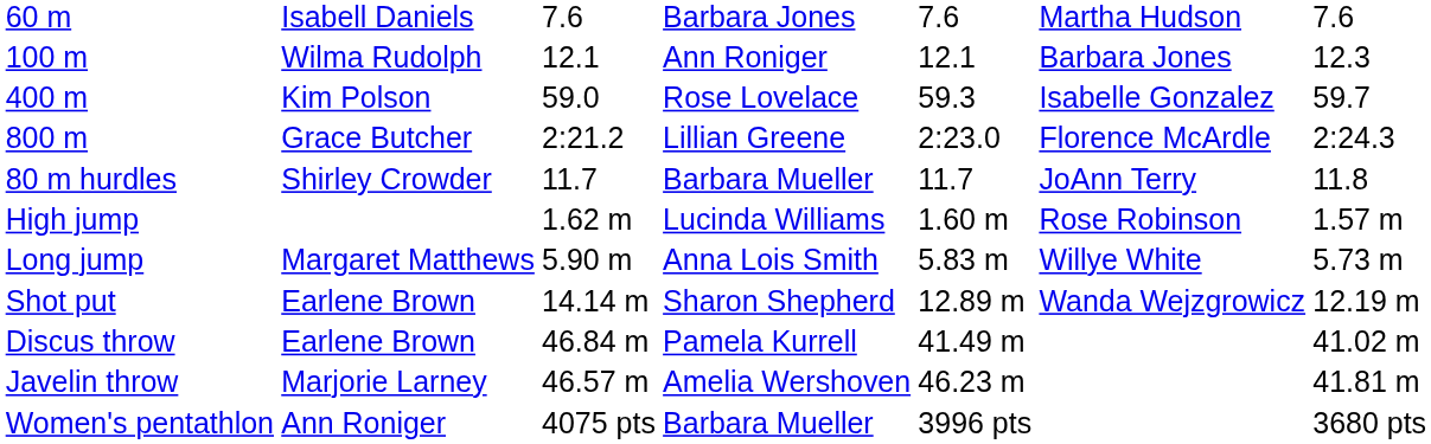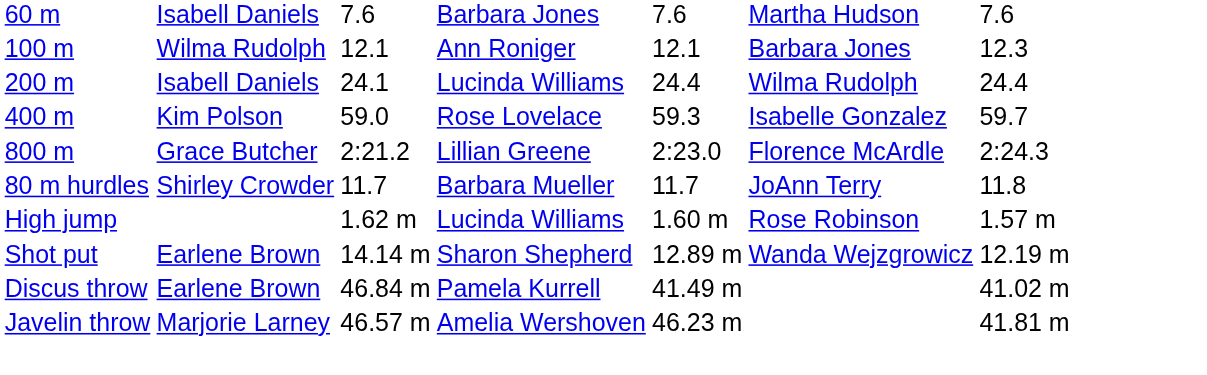 <table>
 <tr>
 <td><a href='#'>60 m</a></td>
 <td><a href='#'>Isabell Daniels</a></td>
 <td>7.6</td>
 <td><a href='#'>Barbara Jones</a></td>
 <td>7.6</td>
 <td><a href='#'>Martha Hudson</a></td>
 <td>7.6</td>
 </tr>
 <tr>
 <td><a href='#'>100 m</a></td>
 <td><a href='#'>Wilma Rudolph</a></td>
 <td>12.1</td>
 <td><a href='#'>Ann Roniger</a></td>
 <td>12.1</td>
 <td><a href='#'>Barbara Jones</a></td>
 <td>12.3</td>
+</tr>
+<tr>
+<td><a href='#'>200 m</a></td>
+<td><a href='#'>Isabell Daniels</a></td>
+<td>24.1</td>
+<td><a href='#'>Lucinda Williams</a></td>
+<td>24.4</td>
+<td><a href='#'>Wilma Rudolph</a></td>
+<td>24.4</td>
 </tr>
 <tr>
 <td><a href='#'>400 m</a></td>
 <td><a href='#'>Kim Polson</a></td>
 <td>59.0</td>
 <td><a href='#'>Rose Lovelace</a></td>
 <td>59.3</td>
 <td><a href='#'>Isabelle Gonzalez</a></td>
 <td>59.7</td>
 </tr>
 <tr>
 <td><a href='#'>800 m</a></td>
 <td><a href='#'>Grace Butcher</a></td>
 <td>2:21.2</td>
 <td><a href='#'>Lillian Greene</a></td>
 <td>2:23.0</td>
 <td><a href='#'>Florence McArdle</a></td>
 <td>2:24.3</td>
 </tr>
 <tr>
 <td><a href='#'>80 m hurdles</a></td>
 <td><a href='#'>Shirley Crowder</a></td>
 <td>11.7</td>
 <td><a href='#'>Barbara Mueller</a></td>
 <td>11.7</td>
 <td><a href='#'>JoAnn Terry</a></td>
 <td>11.8</td>
 </tr>
 <tr>
 <td><a href='#'>High jump</a></td>
 <td></td>
 <td>1.62 m</td>
 <td><a href='#'>Lucinda Williams</a></td>
 <td>1.60 m</td>
 <td><a href='#'>Rose Robinson</a></td>
 <td>1.57 m</td>
 </tr>
 <tr>
-<td><a href='#'>Long jump</a></td>
-<td><a href='#'>Margaret Matthews</a></td>
-<td>5.90 m</td>
-<td><a href='#'>Anna Lois Smith</a></td>
-<td>5.83 m</td>
-<td><a href='#'>Willye White</a></td>
-<td>5.73 m</td>
-</tr>
-<tr>
 <td><a href='#'>Shot put</a></td>
 <td><a href='#'>Earlene Brown</a></td>
 <td>14.14 m</td>
 <td><a href='#'>Sharon Shepherd</a></td>
 <td>12.89 m</td>
 <td><a href='#'>Wanda Wejzgrowicz</a></td>
 <td>12.19 m</td>
 </tr>
 <tr>
 <td><a href='#'>Discus throw</a></td>
 <td><a href='#'>Earlene Brown</a></td>
 <td>46.84 m</td>
 <td><a href='#'>Pamela Kurrell</a></td>
 <td>41.49 m</td>
 <td></td>
 <td>41.02 m</td>
 </tr>
 <tr>
 <td><a href='#'>Javelin throw</a></td>
 <td><a href='#'>Marjorie Larney</a></td>
 <td>46.57 m</td>
 <td><a href='#'>Amelia Wershoven</a></td>
 <td>46.23 m</td>
 <td></td>
 <td>41.81 m</td>
 </tr>
-<tr>
-<td><a href='#'>Women's pentathlon</a></td>
-<td><a href='#'>Ann Roniger</a></td>
-<td>4075 pts</td>
-<td><a href='#'>Barbara Mueller</a></td>
-<td>3996 pts</td>
-<td></td>
-<td>3680 pts</td>
-</tr>
 </table>
